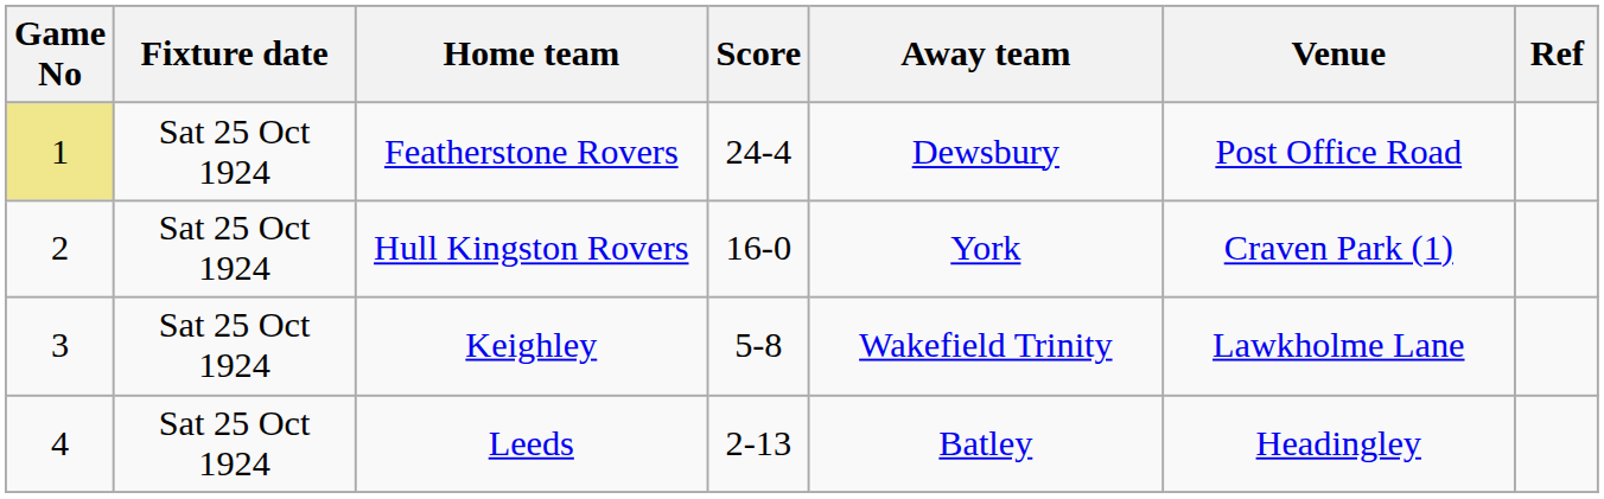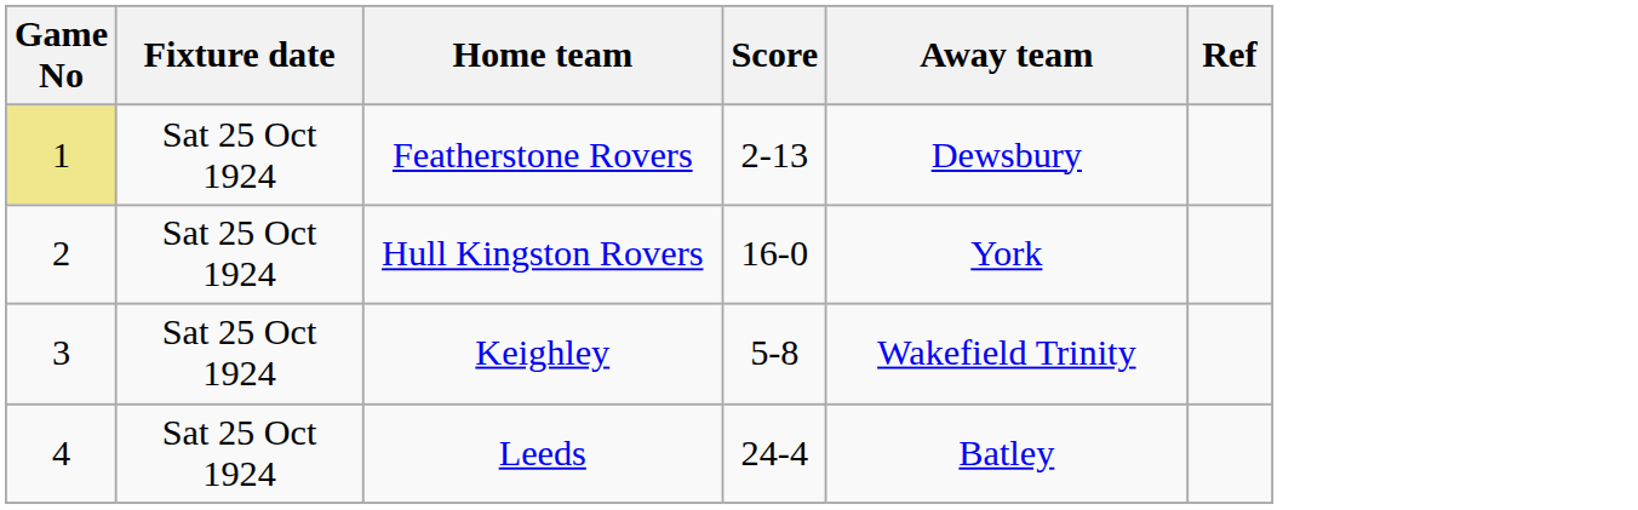 <table class="wikitable" style="text-align:center;">
 <tr>
 <th width=20 abbr="No">Game No</th>
 <th width=100 abbr="Date">Fixture date</th>
 <th width=150 abbr="Home team">Home team</th>
 <th width=20 abbr="Score">Score</th>
 <th width=150 abbr="Away team">Away team</th>
-<th width=150 abbr="Venue">Venue</th>
 <th width=30 abbr="Ref">Ref</th>
 </tr>
 <tr>
 <td style="background: khaki;">1</td>
 <td>Sat 25 Oct 1924</td>
 <td><a href='#'>Featherstone Rovers</a></td>
-<td>24-4</td>
+<td>2-13</td>
 <td><a href='#'>Dewsbury</a></td>
-<td><a href='#'>Post Office Road</a></td>
 <td></td>
 </tr>
 <tr>
 <td>2</td>
 <td>Sat 25 Oct 1924</td>
 <td><a href='#'>Hull Kingston Rovers</a></td>
 <td>16-0</td>
 <td><a href='#'>York</a></td>
-<td><a href='#'>Craven Park (1)</a></td>
 <td></td>
 </tr>
 <tr>
 <td>3</td>
 <td>Sat 25 Oct 1924</td>
 <td><a href='#'>Keighley</a></td>
 <td>5-8</td>
 <td><a href='#'>Wakefield Trinity</a></td>
-<td><a href='#'>Lawkholme Lane</a></td>
 <td></td>
 </tr>
 <tr>
 <td>4</td>
 <td>Sat 25 Oct 1924</td>
 <td><a href='#'>Leeds</a></td>
-<td>2-13</td>
+<td>24-4</td>
 <td><a href='#'>Batley</a></td>
-<td><a href='#'>Headingley</a></td>
 <td></td>
 </tr>
 </table>
